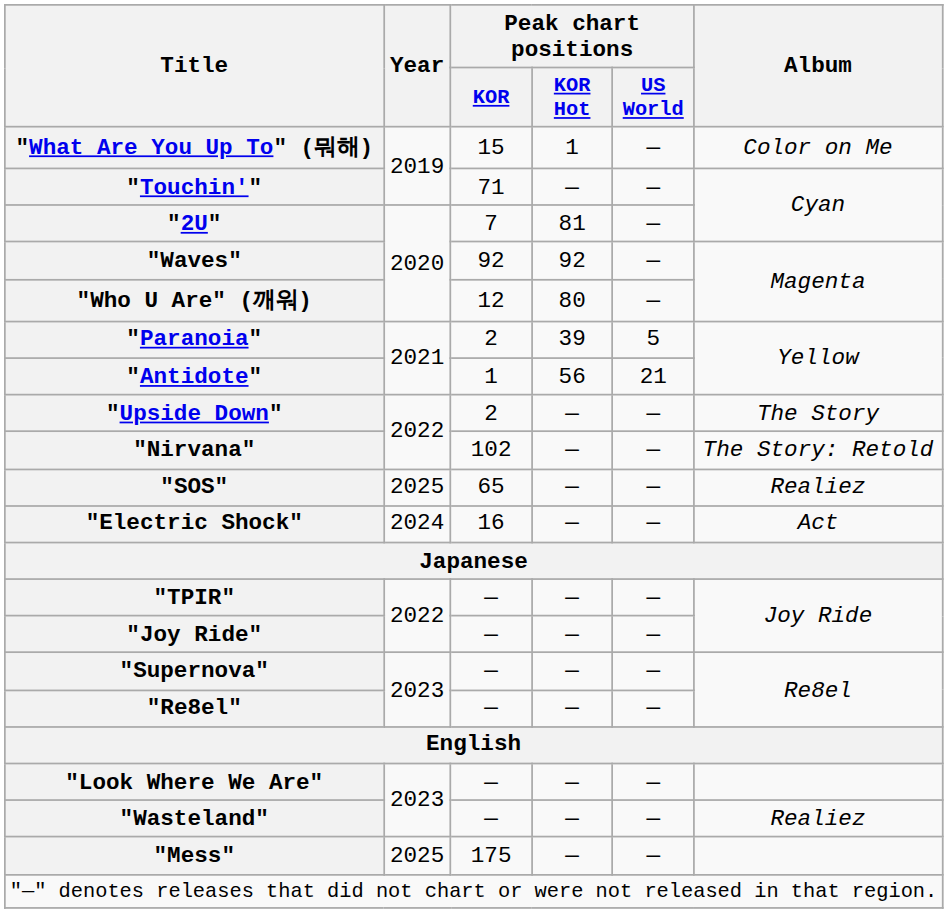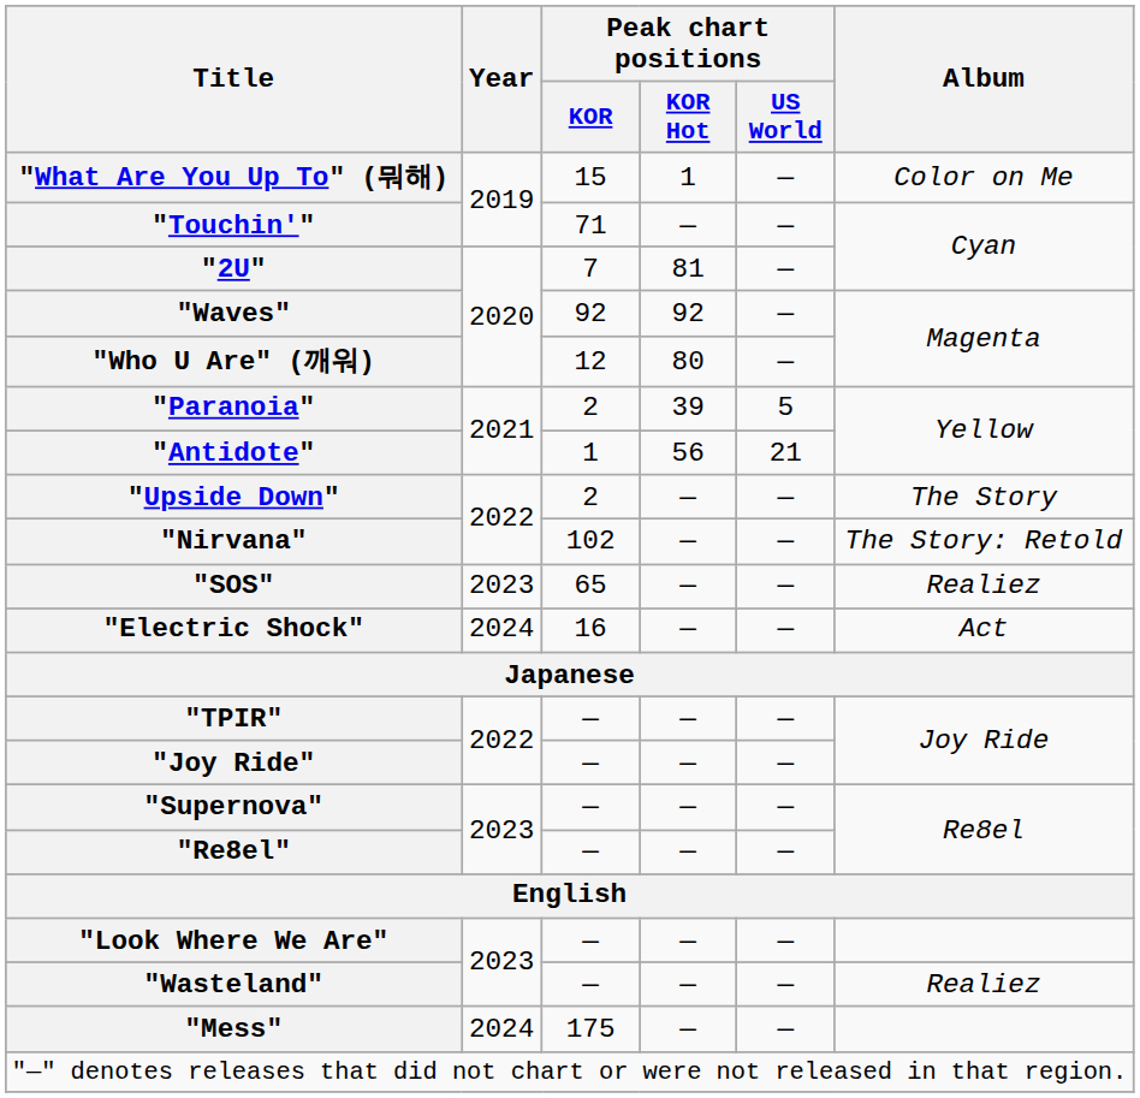 <table class="wikitable plainrowheaders" style="text-align:center;" border="1">
 <tr>
 <th scope="col" rowspan="2">Title</th>
 <th scope="col" rowspan="2">Year</th>
 <th scope="col" colspan="3">Peak chart positions</th>
 <th scope="col" rowspan="2">Album</th>
 </tr>
 <tr>
 <th scope="col" style="width:3.5em;font-size:90%;"><a href='#'>KOR</a><br></th>
 <th scope="col" style="width:3.5em;font-size:90%;"><a href='#'>KOR<br>Hot</a><br></th>
 <th scope="col" style="width:3.5em;font-size:90%;"><a href='#'>US<br>World</a><br></th>
 </tr>
 <tr>
 <th scope="row">"<a href='#'>What Are You Up To</a>" (뭐해)</th>
 <td rowspan="2">2019</td>
 <td>15</td>
 <td>1</td>
 <td>—</td>
 <td><em>Color on Me</em></td>
 </tr>
 <tr>
 <th scope="row">"<a href='#'>Touchin'</a>"</th>
 <td>71</td>
 <td>—</td>
 <td>—</td>
 <td rowspan="2"><em>Cyan</em></td>
 </tr>
 <tr>
 <th scope="row">"<a href='#'>2U</a>"</th>
 <td rowspan="3">2020</td>
 <td>7</td>
 <td>81</td>
 <td>—</td>
 </tr>
 <tr>
 <th scope="row">"Waves"<br></th>
 <td>92</td>
 <td>92</td>
 <td>—</td>
 <td rowspan="2"><em>Magenta</em></td>
 </tr>
 <tr>
 <th scope="row">"Who U Are" (깨워)</th>
 <td>12</td>
 <td>80</td>
 <td>—</td>
 </tr>
 <tr>
 <th scope="row">"<a href='#'>Paranoia</a>"</th>
 <td rowspan="2">2021</td>
 <td>2</td>
 <td>39</td>
 <td>5</td>
 <td rowspan="2"><em>Yellow</em></td>
 </tr>
 <tr>
 <th scope="row">"<a href='#'>Antidote</a>"</th>
 <td>1</td>
 <td>56</td>
 <td>21</td>
 </tr>
 <tr>
 <th scope="row">"<a href='#'>Upside Down</a>"</th>
 <td rowspan="2">2022</td>
 <td>2</td>
 <td>—</td>
 <td>—</td>
 <td><em>The Story</em></td>
 </tr>
 <tr>
 <th scope="row">"Nirvana"<br></th>
 <td>102</td>
 <td>—</td>
 <td>—</td>
 <td><em>The Story: Retold</em></td>
 </tr>
 <tr>
 <th scope="row">"SOS"</th>
-<td>2025</td>
+<td>2023</td>
 <td>65</td>
 <td>—</td>
 <td>—</td>
 <td><em>Realiez</em></td>
 </tr>
 <tr>
 <th scope="row">"Electric Shock"</th>
 <td>2024</td>
 <td>16</td>
 <td>—</td>
 <td>—</td>
 <td><em>Act</em></td>
 </tr>
 <tr>
 <th colspan="6">Japanese</th>
 </tr>
 <tr>
 <th scope="row">"TPIR"<br></th>
 <td rowspan="2">2022</td>
 <td>—</td>
 <td>—</td>
 <td>—</td>
 <td rowspan="2"><em>Joy Ride</em></td>
 </tr>
 <tr>
 <th scope="row">"Joy Ride"</th>
 <td>—</td>
 <td>—</td>
 <td>—</td>
 </tr>
 <tr>
 <th scope="row">"Supernova" </th>
 <td rowspan="2">2023</td>
 <td>—</td>
 <td>—</td>
 <td>—</td>
 <td rowspan="2"><em>Re8el</em></td>
 </tr>
 <tr>
 <th scope="row">"Re8el"</th>
 <td>—</td>
 <td>—</td>
 <td>—</td>
 </tr>
 <tr>
 <th colspan="6">English</th>
 </tr>
 <tr>
 <th scope="row">"Look Where We Are"<br></th>
 <td rowspan="2">2023</td>
 <td>—</td>
 <td>—</td>
 <td>—</td>
 <td></td>
 </tr>
 <tr>
 <th scope="row">"Wasteland"</th>
 <td>—</td>
 <td>—</td>
 <td>—</td>
 <td><em>Realiez</em></td>
 </tr>
 <tr>
 <th scope="row">"Mess"</th>
-<td>2025</td>
+<td>2024</td>
 <td>175</td>
 <td>—</td>
 <td>—</td>
 <td></td>
 </tr>
 <tr>
 <td colspan="6" style="font-size:90%" align="center">"—" denotes releases that did not chart or were not released in that region.</td>
 </tr>
 </table>
